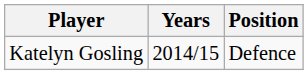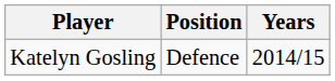 <table class="wikitable sortable">
 <tr>
 <th>Player</th>
+<th>Position</th>
 <th>Years</th>
-<th>Position</th>
 </tr>
 <tr>
 <td>Katelyn Gosling</td>
+<td>Defence</td>
 <td>2014/15</td>
-<td>Defence</td>
 </tr>
 </table>
